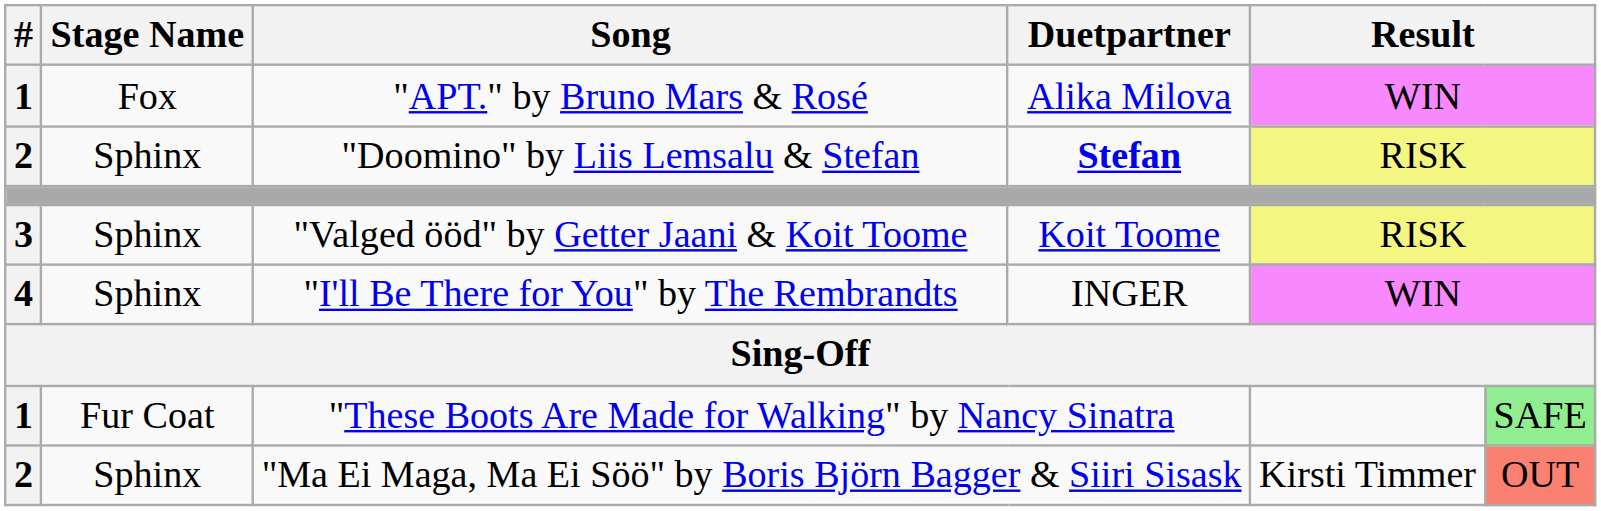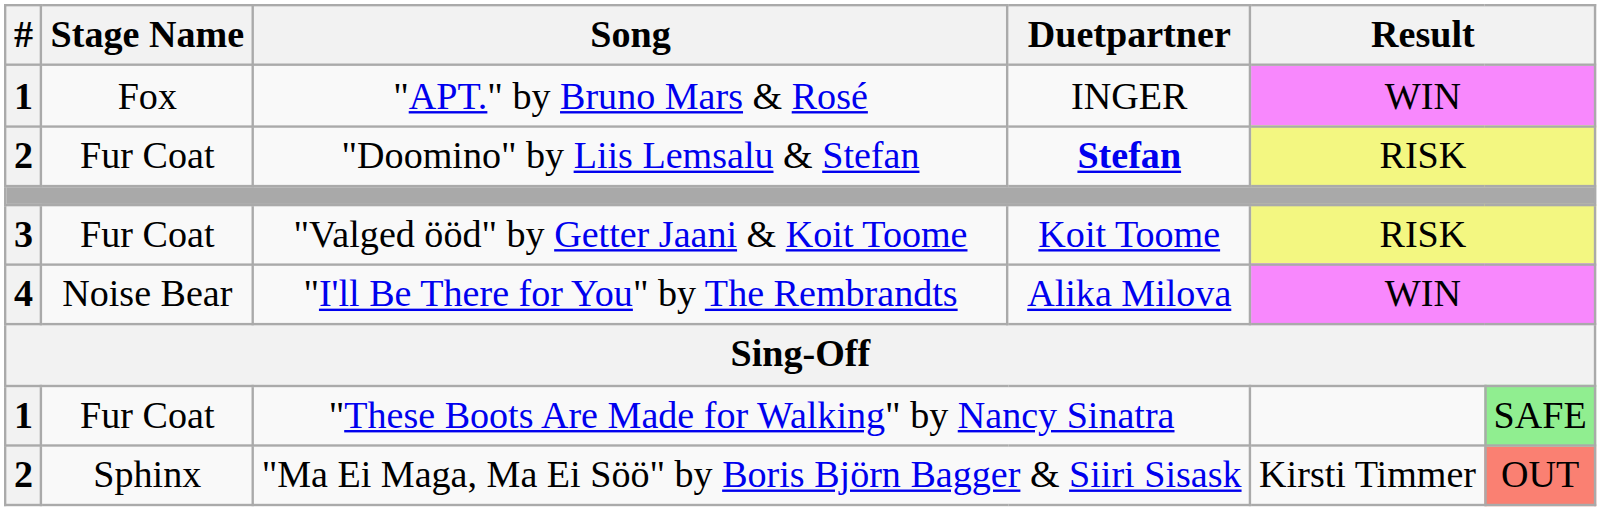 <table class="wikitable plainrowheaders" style="text-align: center;">
 <tr>
 <th>#</th>
 <th>Stage Name</th>
 <th>Song</th>
 <th>Duetpartner</th>
 <th colspan="2">Result</th>
 </tr>
 <tr>
 <th>1</th>
 <td>Fox</td>
 <td>"<a href='#'>APT.</a>" by <a href='#'>Bruno Mars</a> & <a href='#'>Rosé</a></td>
-<td><a href='#'>Alika Milova</a></td>
+<td>INGER</td>
 <td colspan="2" bgcolor="#F888FD">WIN</td>
 </tr>
 <tr>
 <th>2</th>
-<td>Sphinx</td>
+<td>Fur Coat</td>
 <td>"Doomino" by <a href='#'>Liis Lemsalu</a> & <a href='#'>Stefan</a></td>
 <td><strong><a href='#'>Stefan</a></strong></td>
 <td colspan="2" bgcolor="#F3F781">RISK</td>
 </tr>
 <tr>
 <td colspan="6" style="background:darkgray"></td>
 </tr>
 <tr>
 <th>3</th>
-<td>Sphinx</td>
+<td>Fur Coat</td>
 <td>"Valged ööd" by <a href='#'>Getter Jaani</a> & <a href='#'>Koit Toome</a></td>
 <td><a href='#'>Koit Toome</a></td>
 <td colspan="2" bgcolor="#F3F781">RISK</td>
 </tr>
 <tr>
 <th>4</th>
-<td>Sphinx</td>
+<td>Noise Bear</td>
 <td>"<a href='#'>I'll Be There for You</a>" by <a href='#'>The Rembrandts</a></td>
-<td>INGER</td>
+<td><a href='#'>Alika Milova</a></td>
 <td colspan="2" bgcolor="#F888FD">WIN</td>
 </tr>
 <tr>
 <th colspan="6">Sing-Off</th>
 </tr>
 <tr>
 <th>1</th>
 <td>Fur Coat</td>
 <td colspan="2">"<a href='#'>These Boots Are Made for Walking</a>" by <a href='#'>Nancy Sinatra</a></td>
 <td></td>
 <td bgcolor="lightgreen">SAFE</td>
 </tr>
 <tr>
 <th>2</th>
 <td>Sphinx</td>
 <td colspan="2">"Ma Ei Maga, Ma Ei Söö" by <a href='#'>Boris Björn Bagger</a> & <a href='#'>Siiri Sisask</a></td>
 <td>Kirsti Timmer</td>
 <td bgcolor="salmon">OUT</td>
 </tr>
 </table>
